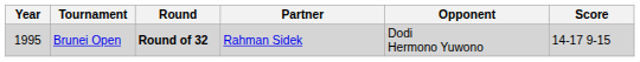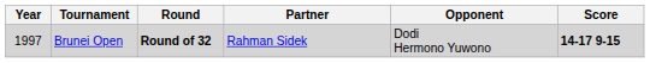 <table class="sortable wikitable" style="font-size: 95%;">
 <tr>
 <th width="50">Year</th>
 <th width="100">Tournament</th>
 <th width="100">Round</th>
 <th width="200">Partner</th>
 <th width="200">Opponent</th>
 <th width="100">Score</th>
 </tr>
 <tr style="background:#D5D5D5">
-<td align="center">1995</td>
+<td align="center">1997</td>
 <td align="left"><a href='#'>Brunei Open</a></td>
 <td align="left"><strong>Round of 32</strong></td>
 <td align="left" rowspan="3"> <a href='#'>Rahman Sidek</a></td>
 <td align="left"> Dodi<br> Hermono Yuwono</td>
-<td align="left">14-17 9-15</td>
+<td align="left"><strong>14-17 9-15</strong></td>
 </tr>
 </table>
